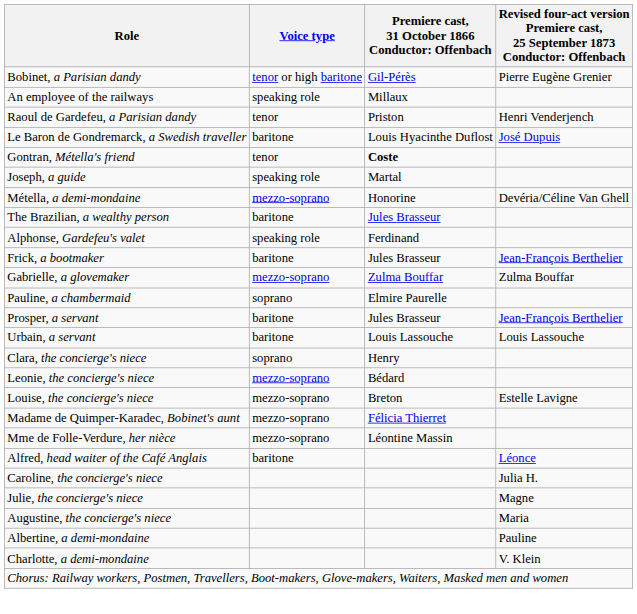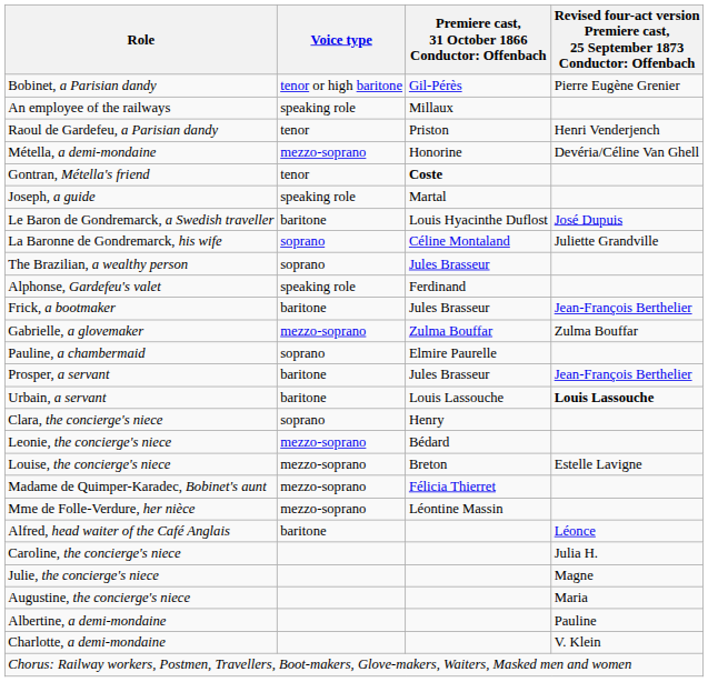 <table class="wikitable">
 <tr>
 <th>Role</th>
 <th><a href='#'>Voice type</a></th>
 <th>Premiere cast,<br>31 October 1866<br>Conductor: Offenbach</th>
 <th>Revised four-act version<br>Premiere cast,<br>25 September 1873<br>Conductor: Offenbach</th>
 </tr>
 <tr>
 <td>Bobinet, <em>a Parisian dandy</em></td>
 <td><a href='#'>tenor</a> or high <a href='#'>baritone</a></td>
 <td><a href='#'>Gil-Pérès</a></td>
 <td>Pierre Eugène Grenier</td>
 </tr>
 <tr>
 <td>An employee of the railways</td>
 <td>speaking role</td>
 <td>Millaux</td>
 <td></td>
 </tr>
 <tr>
 <td>Raoul de Gardefeu, <em>a Parisian dandy</em></td>
 <td>tenor</td>
 <td>Priston</td>
 <td>Henri Venderjench</td>
 </tr>
 <tr>
-<td>Le Baron de Gondremarck, <em>a Swedish traveller</em></td>
-<td>baritone</td>
-<td>Louis Hyacinthe Duflost</td>
-<td><a href='#'>José Dupuis</a></td>
+<td>Métella, <em>a demi-mondaine</em></td>
+<td><a href='#'>mezzo-soprano</a></td>
+<td>Honorine</td>
+<td>Devéria/Céline Van Ghell</td>
 </tr>
 <tr>
 <td>Gontran, <em>Métella's friend</em></td>
 <td>tenor</td>
 <td><strong>Coste</strong></td>
 <td></td>
 </tr>
 <tr>
 <td>Joseph, <em>a guide</em></td>
 <td>speaking role</td>
 <td>Martal</td>
 <td></td>
 </tr>
 <tr>
-<td>Métella, <em>a demi-mondaine</em></td>
-<td><a href='#'>mezzo-soprano</a></td>
-<td>Honorine</td>
-<td>Devéria/Céline Van Ghell</td>
+<td>Le Baron de Gondremarck, <em>a Swedish traveller</em></td>
+<td>baritone</td>
+<td>Louis Hyacinthe Duflost</td>
+<td><a href='#'>José Dupuis</a></td>
+</tr>
+<tr>
+<td>La Baronne de Gondremarck, <em>his wife</em></td>
+<td><a href='#'>soprano</a></td>
+<td><a href='#'>Céline Montaland</a></td>
+<td>Juliette Grandville</td>
 </tr>
 <tr>
 <td>The Brazilian, <em>a wealthy person</em></td>
-<td>baritone</td>
+<td>soprano</td>
 <td><a href='#'>Jules Brasseur</a></td>
 <td></td>
 </tr>
 <tr>
 <td>Alphonse, <em>Gardefeu's valet</em></td>
 <td>speaking role</td>
 <td>Ferdinand</td>
 <td></td>
 </tr>
 <tr>
 <td>Frick, <em>a bootmaker</em></td>
 <td>baritone</td>
 <td>Jules Brasseur</td>
 <td><a href='#'>Jean-François Berthelier</a></td>
 </tr>
 <tr>
 <td>Gabrielle, <em>a glovemaker</em></td>
 <td><a href='#'>mezzo-soprano</a></td>
 <td><a href='#'>Zulma Bouffar</a></td>
 <td>Zulma Bouffar</td>
 </tr>
 <tr>
 <td>Pauline, <em>a chambermaid</em></td>
 <td>soprano</td>
 <td>Elmire Paurelle</td>
 <td></td>
 </tr>
 <tr>
 <td>Prosper, <em>a servant</em></td>
 <td>baritone</td>
 <td>Jules Brasseur</td>
 <td><a href='#'>Jean-François Berthelier</a></td>
 </tr>
 <tr>
 <td>Urbain,<em> a servant</em></td>
 <td>baritone</td>
 <td>Louis Lassouche</td>
-<td>Louis Lassouche</td>
+<td><strong>Louis Lassouche</strong></td>
 </tr>
 <tr>
 <td>Clara, <em>the concierge's niece</em></td>
 <td>soprano</td>
 <td>Henry</td>
 <td></td>
 </tr>
 <tr>
 <td>Leonie, <em>the concierge's niece</em></td>
 <td><a href='#'>mezzo-soprano</a></td>
 <td>Bédard</td>
 <td></td>
 </tr>
 <tr>
 <td>Louise, <em>the concierge's niece</em></td>
 <td>mezzo-soprano</td>
 <td>Breton</td>
 <td>Estelle Lavigne</td>
 </tr>
 <tr>
 <td>Madame de Quimper-Karadec, <em>Bobinet's aunt</em></td>
 <td>mezzo-soprano</td>
 <td><a href='#'>Félicia Thierret</a></td>
 <td></td>
 </tr>
 <tr>
 <td>Mme de Folle-Verdure, <em>her nièce</em></td>
 <td>mezzo-soprano</td>
 <td>Léontine Massin</td>
 <td></td>
 </tr>
 <tr>
 <td>Alfred, <em>head waiter of the Café Anglais</em></td>
 <td>baritone</td>
 <td></td>
 <td><a href='#'>Léonce</a></td>
 </tr>
 <tr>
 <td>Caroline, <em>the concierge's niece</em></td>
 <td></td>
 <td></td>
 <td>Julia H.</td>
 </tr>
 <tr>
 <td>Julie, <em>the concierge's niece</em></td>
 <td></td>
 <td></td>
 <td>Magne</td>
 </tr>
 <tr>
 <td>Augustine, <em>the concierge's niece</em></td>
 <td></td>
 <td></td>
 <td>Maria</td>
 </tr>
 <tr>
 <td>Albertine, <em>a demi-mondaine</em></td>
 <td></td>
 <td></td>
 <td>Pauline</td>
 </tr>
 <tr>
 <td>Charlotte, <em>a demi-mondaine</em></td>
 <td></td>
 <td></td>
 <td>V. Klein</td>
 </tr>
 <tr>
 <td colspan="4"><em> Chorus: Railway workers, Postmen, Travellers, Boot-makers, Glove-makers, Waiters, Masked men and women</em></td>
 </tr>
 </table>
